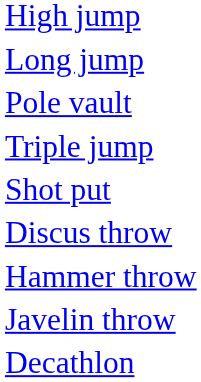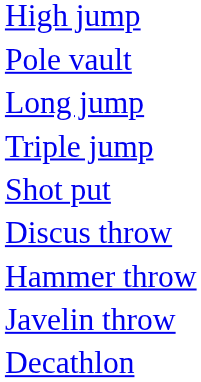 <table>
 <tr>
 <td><a href='#'>High jump</a></td>
 <td></td>
 <td></td>
 <td></td>
 <td></td>
 <td></td>
 <td></td>
 </tr>
 <tr>
-<td><a href='#'>Long jump</a></td>
+<td><a href='#'>Pole vault</a></td>
 <td></td>
 <td></td>
 <td></td>
 <td></td>
 <td></td>
 <td></td>
 </tr>
 <tr>
-<td><a href='#'>Pole vault</a></td>
+<td><a href='#'>Long jump</a></td>
 <td></td>
 <td></td>
 <td></td>
 <td></td>
 <td></td>
 <td></td>
 </tr>
 <tr>
 <td><a href='#'>Triple jump</a></td>
 <td></td>
 <td></td>
 <td></td>
 <td></td>
 <td></td>
 <td></td>
 </tr>
 <tr>
 <td><a href='#'>Shot put</a></td>
 <td></td>
 <td></td>
 <td></td>
 <td></td>
 <td></td>
 <td></td>
 </tr>
 <tr>
 <td><a href='#'>Discus throw</a></td>
 <td></td>
 <td></td>
 <td></td>
 <td></td>
 <td></td>
 <td></td>
 </tr>
 <tr>
 <td><a href='#'>Hammer throw</a></td>
 <td></td>
 <td></td>
 <td></td>
 <td></td>
 <td></td>
 <td></td>
 </tr>
 <tr>
 <td><a href='#'>Javelin throw</a></td>
 <td></td>
 <td></td>
 <td></td>
 <td></td>
 <td></td>
 <td></td>
 </tr>
 <tr>
 <td><a href='#'>Decathlon</a></td>
 <td></td>
 <td></td>
 <td></td>
 <td></td>
 <td></td>
 <td></td>
 </tr>
 </table>
